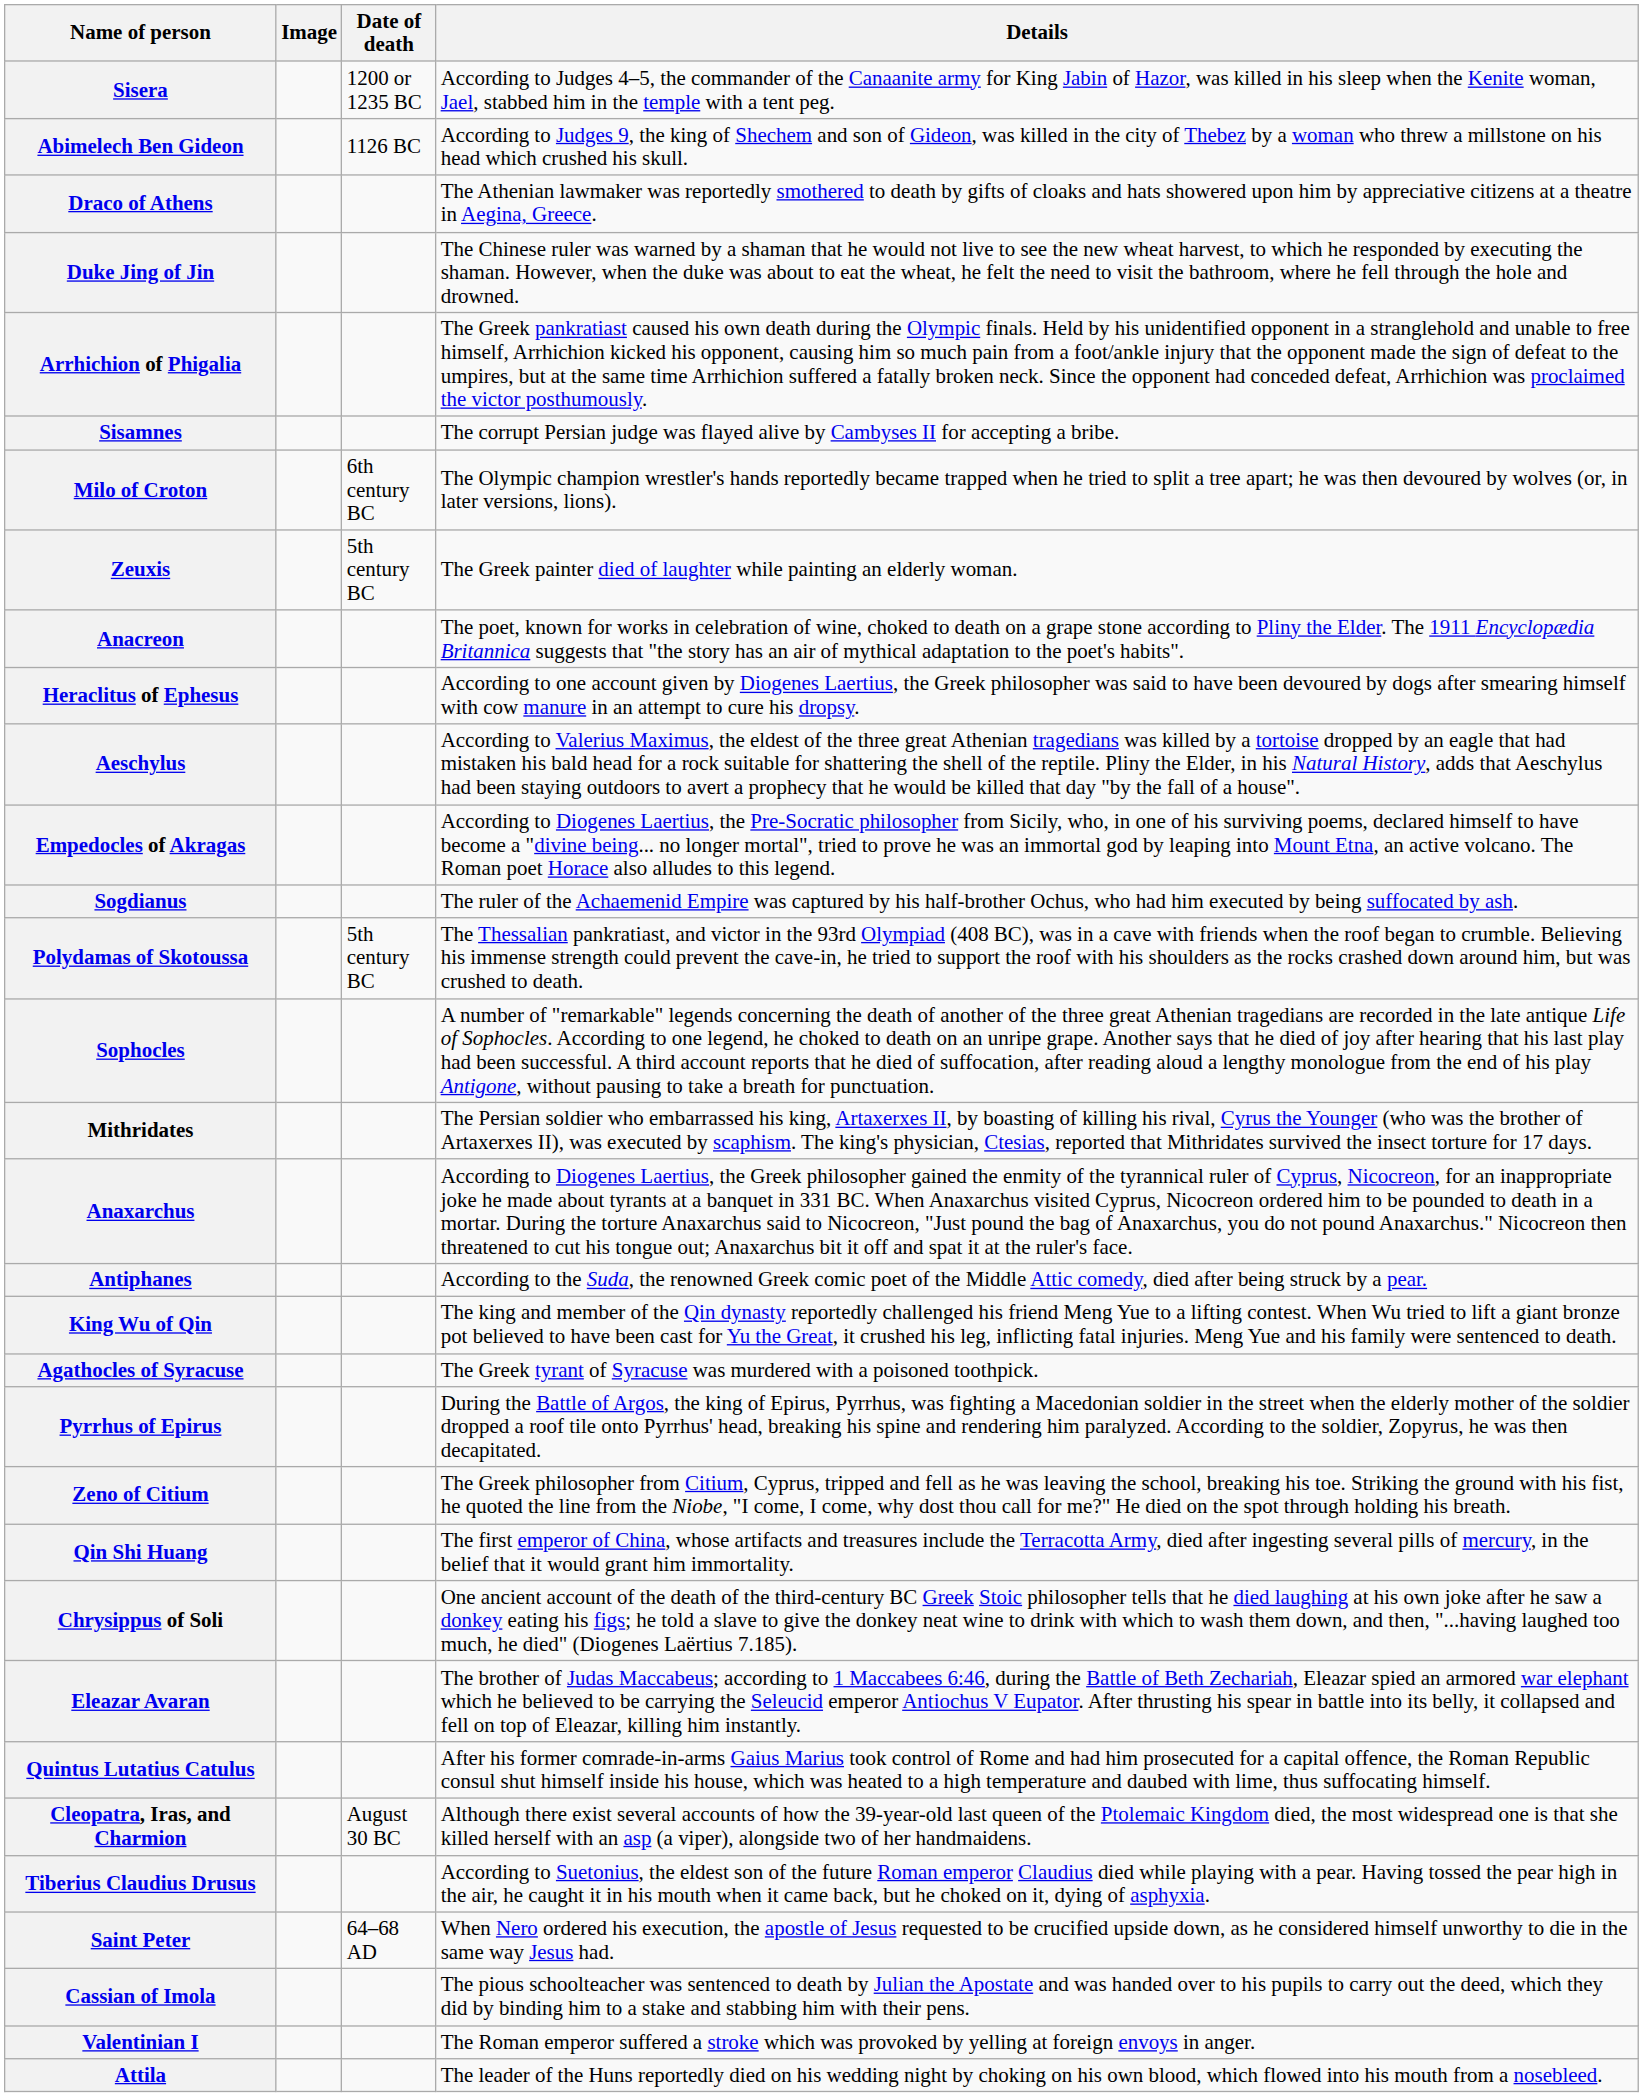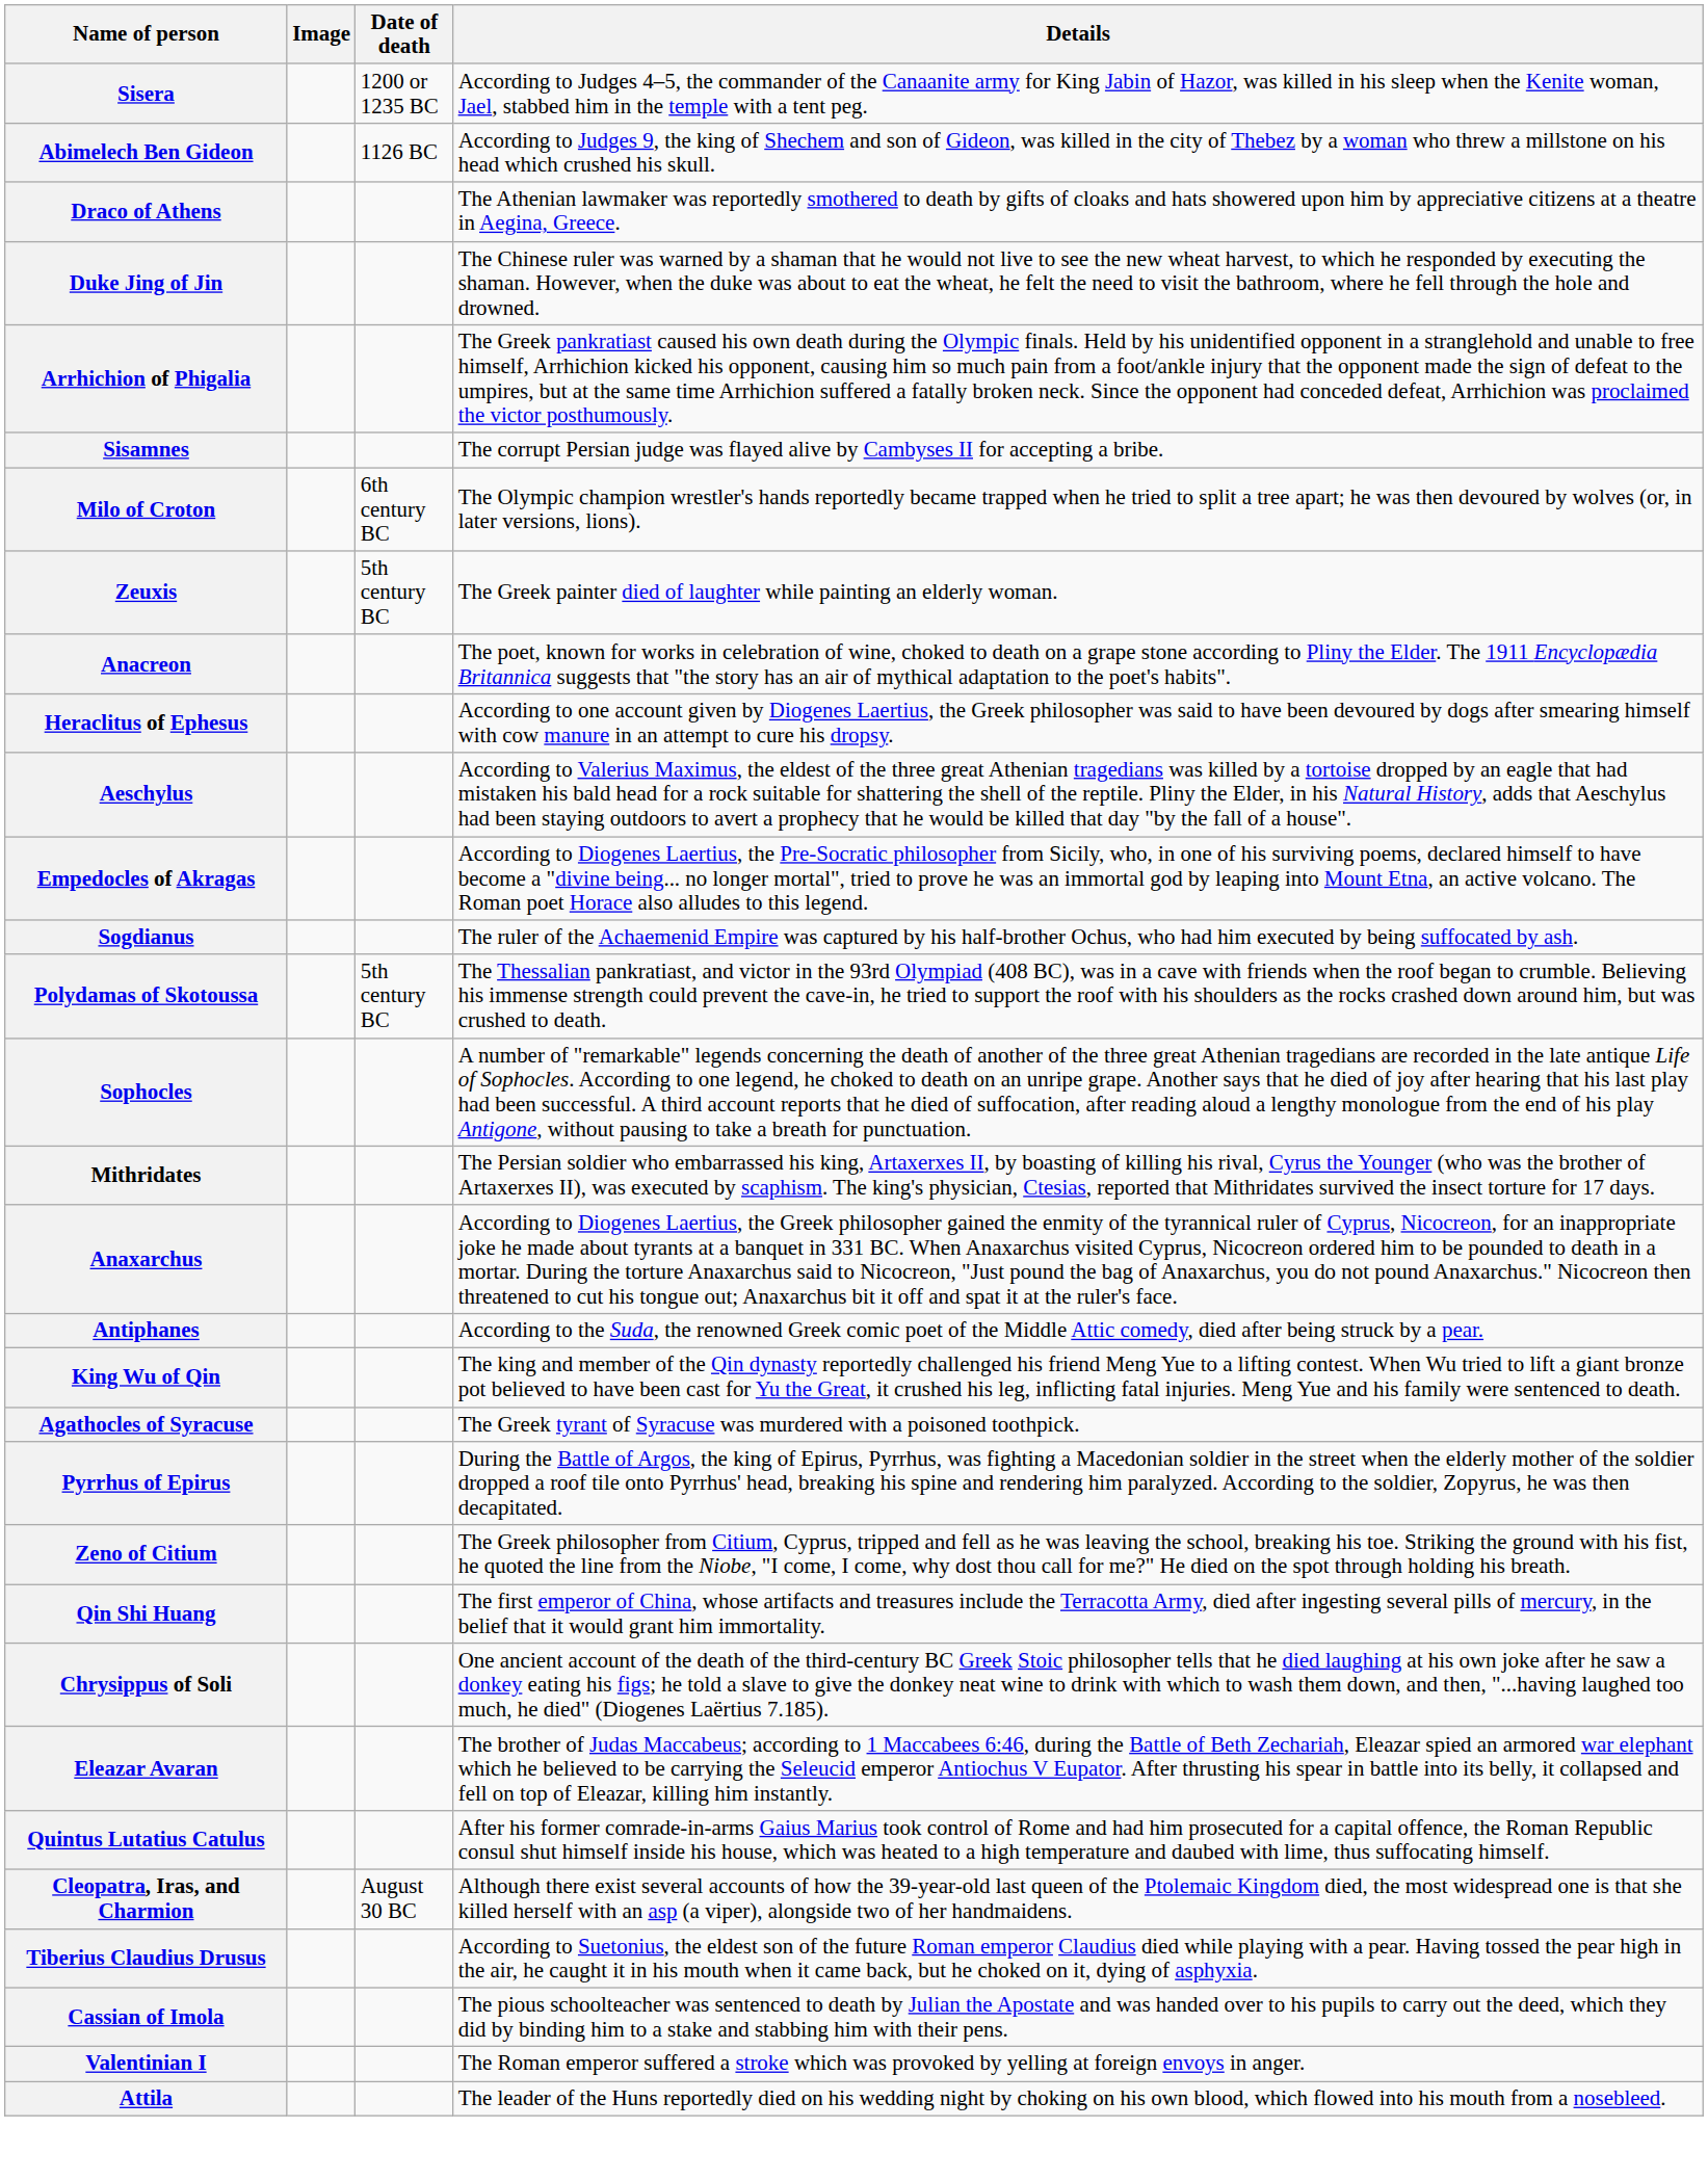 <table class="wikitable">
 <tr>
 <th style="width:150pt;">Name of person</th>
 <th scope="col">Image</th>
 <th scope="col">Date of death</th>
 <th scope="col">Details</th>
 </tr>
 <tr>
 <th><a href='#'>Sisera</a></th>
 <td></td>
 <td>1200 or 1235 BC</td>
 <td>According to Judges 4–5, the commander of the <a href='#'>Canaanite army</a> for King <a href='#'>Jabin</a> of <a href='#'>Hazor</a>, was killed in his sleep when the <a href='#'>Kenite</a> woman, <a href='#'>Jael</a>, stabbed him in the <a href='#'>temple</a> with a tent peg.</td>
 </tr>
 <tr>
 <th><a href='#'>Abimelech Ben Gideon</a></th>
 <td></td>
 <td>1126 BC</td>
 <td>According to <a href='#'>Judges 9</a>, the king of <a href='#'>Shechem</a> and son of <a href='#'>Gideon</a>, was killed in the city of <a href='#'>Thebez</a> by a <a href='#'>woman</a> who threw a millstone on his head which crushed his skull.</td>
 </tr>
 <tr>
 <th><a href='#'>Draco of Athens</a></th>
 <td></td>
 <td> </td>
 <td>The Athenian lawmaker was reportedly <a href='#'>smothered</a> to death by gifts of cloaks and hats showered upon him by appreciative citizens at a theatre in <a href='#'>Aegina, Greece</a>.</td>
 </tr>
 <tr>
 <th><a href='#'>Duke Jing of Jin</a></th>
 <td></td>
 <td></td>
 <td>The Chinese ruler was warned by a shaman that he would not live to see the new wheat harvest, to which he responded by executing the shaman. However, when the duke was about to eat the wheat, he felt the need to visit the bathroom, where he fell through the hole and drowned.</td>
 </tr>
 <tr>
 <th><a href='#'>Arrhichion</a> of <a href='#'>Phigalia</a></th>
 <td></td>
 <td></td>
 <td>The Greek <a href='#'>pankratiast</a> caused his own death during the <a href='#'>Olympic</a> finals. Held by his unidentified opponent in a stranglehold and unable to free himself, Arrhichion kicked his opponent, causing him so much pain from a foot/ankle injury that the opponent made the sign of defeat to the umpires, but at the same time Arrhichion suffered a fatally broken neck. Since the opponent had conceded defeat, Arrhichion was <a href='#'>proclaimed the victor posthumously</a>.</td>
 </tr>
 <tr>
 <th><a href='#'>Sisamnes</a></th>
 <td></td>
 <td></td>
 <td>The corrupt Persian judge was flayed alive by <a href='#'>Cambyses II</a> for accepting a bribe.</td>
 </tr>
 <tr>
 <th><a href='#'>Milo of Croton</a></th>
 <td></td>
 <td> 6th century BC</td>
 <td>The Olympic champion wrestler's hands reportedly became trapped when he tried to split a tree apart; he was then devoured by wolves (or, in later versions, lions).</td>
 </tr>
 <tr>
 <th><a href='#'>Zeuxis</a></th>
 <td></td>
 <td> 5th century BC</td>
 <td>The Greek painter <a href='#'>died of laughter</a> while painting an elderly woman.</td>
 </tr>
 <tr>
 <th><a href='#'>Anacreon</a></th>
 <td></td>
 <td> </td>
 <td>The poet, known for works in celebration of wine, choked to death on a grape stone according to <a href='#'>Pliny the Elder</a>. The <a href='#'>1911 <em>Encyclopædia Britannica</em></a> suggests that "the story has an air of mythical adaptation to the poet's habits".</td>
 </tr>
 <tr>
 <th><a href='#'>Heraclitus</a> of <a href='#'>Ephesus</a></th>
 <td></td>
 <td> </td>
 <td>According to one account given by <a href='#'>Diogenes Laertius</a>, the Greek philosopher was said to have been devoured by dogs after smearing himself with cow <a href='#'>manure</a> in an attempt to cure his <a href='#'>dropsy</a>.</td>
 </tr>
 <tr>
 <th><a href='#'>Aeschylus</a></th>
 <td></td>
 <td> </td>
 <td>According to <a href='#'>Valerius Maximus</a>, the eldest of the three great Athenian <a href='#'>tragedians</a> was killed by a <a href='#'>tortoise</a> dropped by an eagle that had mistaken his bald head for a rock suitable for shattering the shell of the reptile. Pliny the Elder, in his <em><a href='#'>Natural History</a></em>, adds that Aeschylus had been staying outdoors to avert a prophecy that he would be killed that day "by the fall of a house".</td>
 </tr>
 <tr>
 <th><a href='#'>Empedocles</a> of <a href='#'>Akragas</a></th>
 <td></td>
 <td> </td>
 <td>According to <a href='#'>Diogenes Laertius</a>, the <a href='#'>Pre-Socratic philosopher</a> from Sicily, who, in one of his surviving poems, declared himself to have become a "<a href='#'>divine being</a>... no longer mortal", tried to prove he was an immortal god by leaping into <a href='#'>Mount Etna</a>, an active volcano. The Roman poet <a href='#'>Horace</a> also alludes to this legend.</td>
 </tr>
 <tr>
 <th><a href='#'>Sogdianus</a></th>
 <td></td>
 <td></td>
 <td>The ruler of the <a href='#'>Achaemenid Empire</a> was captured by his half-brother Ochus, who had him executed by being <a href='#'>suffocated by ash</a>.</td>
 </tr>
 <tr>
 <th><a href='#'>Polydamas of Skotoussa</a></th>
 <td></td>
 <td> 5th century BC</td>
 <td>The <a href='#'>Thessalian</a> pankratiast, and victor in the 93rd <a href='#'>Olympiad</a> (408 BC), was in a cave with friends when the roof began to crumble. Believing his immense strength could prevent the cave-in, he tried to support the roof with his shoulders as the rocks crashed down around him, but was crushed to death.</td>
 </tr>
 <tr>
 <th><a href='#'>Sophocles</a></th>
 <td></td>
 <td> </td>
 <td>A number of "remarkable" legends concerning the death of another of the three great Athenian tragedians are recorded in the late antique <em>Life of Sophocles</em>. According to one legend, he choked to death on an unripe grape. Another says that he died of joy after hearing that his last play had been successful. A third account reports that he died of suffocation, after reading aloud a lengthy monologue from the end of his play <em><a href='#'>Antigone</a>,</em> without pausing to take a breath for punctuation.</td>
 </tr>
 <tr>
 <th>Mithridates</th>
 <td></td>
 <td></td>
 <td>The Persian soldier who embarrassed his king, <a href='#'>Artaxerxes II</a>, by boasting of killing his rival, <a href='#'>Cyrus the Younger</a> (who was the brother of Artaxerxes II), was executed by <a href='#'>scaphism</a>. The king's physician, <a href='#'>Ctesias</a>, reported that Mithridates survived the insect torture for 17 days.</td>
 </tr>
 <tr>
 <th><a href='#'>Anaxarchus</a></th>
 <td></td>
 <td></td>
 <td>According to <a href='#'>Diogenes Laertius</a>, the Greek philosopher gained the enmity of the tyrannical ruler of <a href='#'>Cyprus</a>, <a href='#'>Nicocreon</a>, for an inappropriate joke he made about tyrants at a banquet in 331 BC. When Anaxarchus visited Cyprus, Nicocreon ordered him to be pounded to death in a mortar. During the torture Anaxarchus said to Nicocreon, "Just pound the bag of Anaxarchus, you do not pound Anaxarchus." Nicocreon then threatened to cut his tongue out; Anaxarchus bit it off and spat it at the ruler's face.</td>
 </tr>
 <tr>
 <th><a href='#'>Antiphanes</a></th>
 <td></td>
 <td> </td>
 <td>According to the <em><a href='#'>Suda</a></em>, the renowned Greek comic poet of the Middle <a href='#'>Attic comedy</a>, died after being struck by a <a href='#'>pear.</a></td>
 </tr>
 <tr>
 <th><a href='#'>King Wu of Qin</a></th>
 <td></td>
 <td></td>
 <td>The king and member of the <a href='#'>Qin dynasty</a> reportedly challenged his friend Meng Yue to a lifting contest. When Wu tried to lift a giant bronze pot believed to have been cast for <a href='#'>Yu the Great</a>, it crushed his leg, inflicting fatal injuries. Meng Yue and his family were sentenced to death.</td>
 </tr>
 <tr>
 <th><a href='#'>Agathocles of Syracuse</a></th>
 <td></td>
 <td></td>
 <td>The Greek <a href='#'>tyrant</a> of <a href='#'>Syracuse</a> was murdered with a poisoned toothpick.</td>
 </tr>
 <tr>
 <th><a href='#'>Pyrrhus of Epirus</a></th>
 <td></td>
 <td></td>
 <td>During the <a href='#'>Battle of Argos</a>, the king of Epirus, Pyrrhus, was fighting a Macedonian soldier in the street when the elderly mother of the soldier dropped a roof tile onto Pyrrhus' head, breaking his spine and rendering him paralyzed. According to the soldier, Zopyrus, he was then decapitated.</td>
 </tr>
 <tr>
 <th><a href='#'>Zeno of Citium</a></th>
 <td></td>
 <td> </td>
 <td>The Greek philosopher from <a href='#'>Citium</a>, Cyprus, tripped and fell as he was leaving the school, breaking his toe. Striking the ground with his fist, he quoted the line from the <em>Niobe</em>, "I come, I come, why dost thou call for me?" He died on the spot through holding his breath.</td>
 </tr>
 <tr>
 <th><a href='#'>Qin Shi Huang</a></th>
 <td></td>
 <td></td>
 <td>The first <a href='#'>emperor of China</a>, whose artifacts and treasures include the <a href='#'>Terracotta Army</a>, died after ingesting several pills of <a href='#'>mercury</a>, in the belief that it would grant him immortality.</td>
 </tr>
 <tr>
 <th><a href='#'>Chrysippus</a> of Soli</th>
 <td></td>
 <td> </td>
 <td>One ancient account of the death of the third-century BC <a href='#'>Greek</a> <a href='#'>Stoic</a> philosopher tells that he <a href='#'>died laughing</a> at his own joke after he saw a <a href='#'>donkey</a> eating his <a href='#'>figs</a>; he told a slave to give the donkey neat wine to drink with which to wash them down, and then, "...having laughed too much, he died" (Diogenes Laërtius 7.185).</td>
 </tr>
 <tr>
 <th><a href='#'>Eleazar Avaran</a></th>
 <td></td>
 <td> </td>
 <td>The brother of <a href='#'>Judas Maccabeus</a>; according to <a href='#'>1 Maccabees 6:46</a>, during the <a href='#'>Battle of Beth Zechariah</a>, Eleazar spied an armored <a href='#'>war elephant</a> which he believed to be carrying the <a href='#'>Seleucid</a> emperor <a href='#'>Antiochus V Eupator</a>. After thrusting his spear in battle into its belly, it collapsed and fell on top of Eleazar, killing him instantly.</td>
 </tr>
 <tr>
 <th><a href='#'>Quintus Lutatius Catulus</a></th>
 <td></td>
 <td></td>
 <td>After his former comrade-in-arms <a href='#'>Gaius Marius</a> took control of Rome and had him prosecuted for a capital offence, the Roman Republic consul shut himself inside his house, which was heated to a high temperature and daubed with lime, thus suffocating himself.</td>
 </tr>
 <tr>
 <th><a href='#'>Cleopatra</a>, Iras, and <a href='#'>Charmion</a></th>
 <td></td>
 <td>August 30 BC</td>
 <td>Although there exist several accounts of how the 39-year-old last queen of the <a href='#'>Ptolemaic Kingdom</a> died, the most widespread one is that she killed herself with an <a href='#'>asp</a> (a viper), alongside two of her handmaidens.</td>
 </tr>
 <tr>
 <th><a href='#'>Tiberius Claudius Drusus</a></th>
 <td></td>
 <td> </td>
 <td>According to <a href='#'>Suetonius</a>, the eldest son of the future <a href='#'>Roman emperor</a> <a href='#'>Claudius</a> died while playing with a pear. Having tossed the pear high in the air, he caught it in his mouth when it came back, but he choked on it, dying of <a href='#'>asphyxia</a>.</td>
 </tr>
 <tr>
-<th><a href='#'>Saint Peter</a></th>
-<td></td>
-<td> 64–68 AD</td>
-<td>When <a href='#'>Nero</a> ordered his execution, the <a href='#'>apostle of Jesus</a> requested to be crucified upside down, as he considered himself unworthy to die in the same way <a href='#'>Jesus</a> had.</td>
-</tr>
-<tr>
 <th><a href='#'>Cassian of Imola</a></th>
 <td></td>
 <td></td>
 <td>The pious schoolteacher was sentenced to death by <a href='#'>Julian the Apostate</a> and was handed over to his pupils to carry out the deed, which they did by binding him to a stake and stabbing him with their pens.</td>
 </tr>
 <tr>
 <th><a href='#'>Valentinian I</a></th>
 <td></td>
 <td></td>
 <td>The Roman emperor suffered a <a href='#'>stroke</a> which was provoked by yelling at foreign <a href='#'>envoys</a> in anger.</td>
 </tr>
 <tr>
 <th><a href='#'>Attila</a></th>
 <td></td>
 <td> </td>
 <td>The leader of the Huns reportedly died on his wedding night by choking on his own blood, which flowed into his mouth from a <a href='#'>nosebleed</a>.</td>
 </tr>
 </table>
